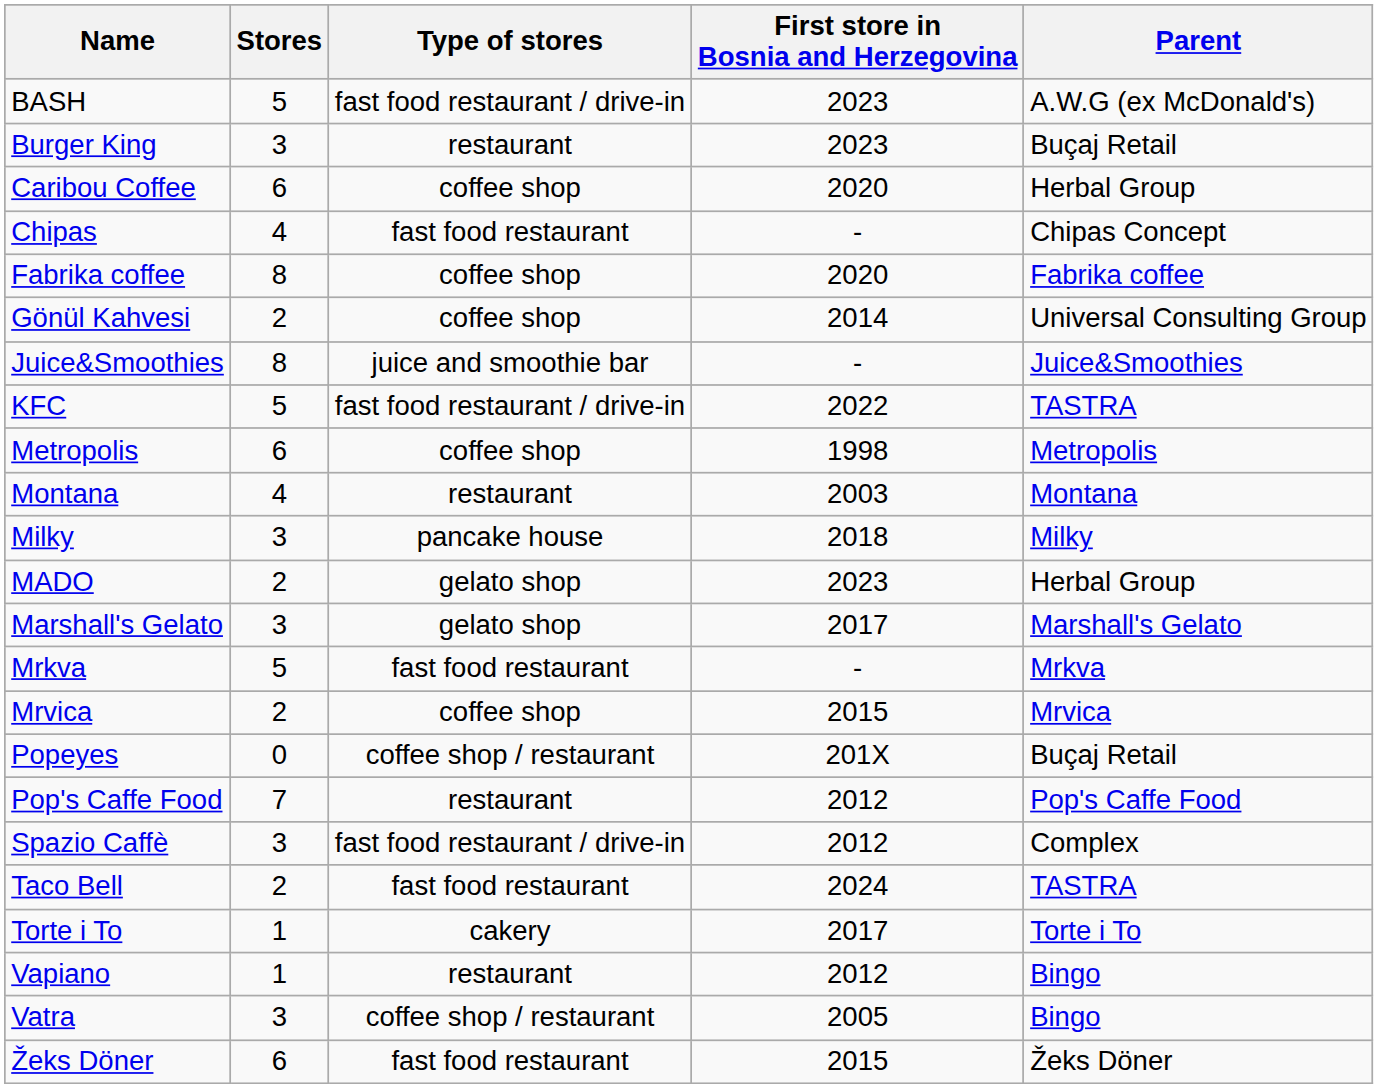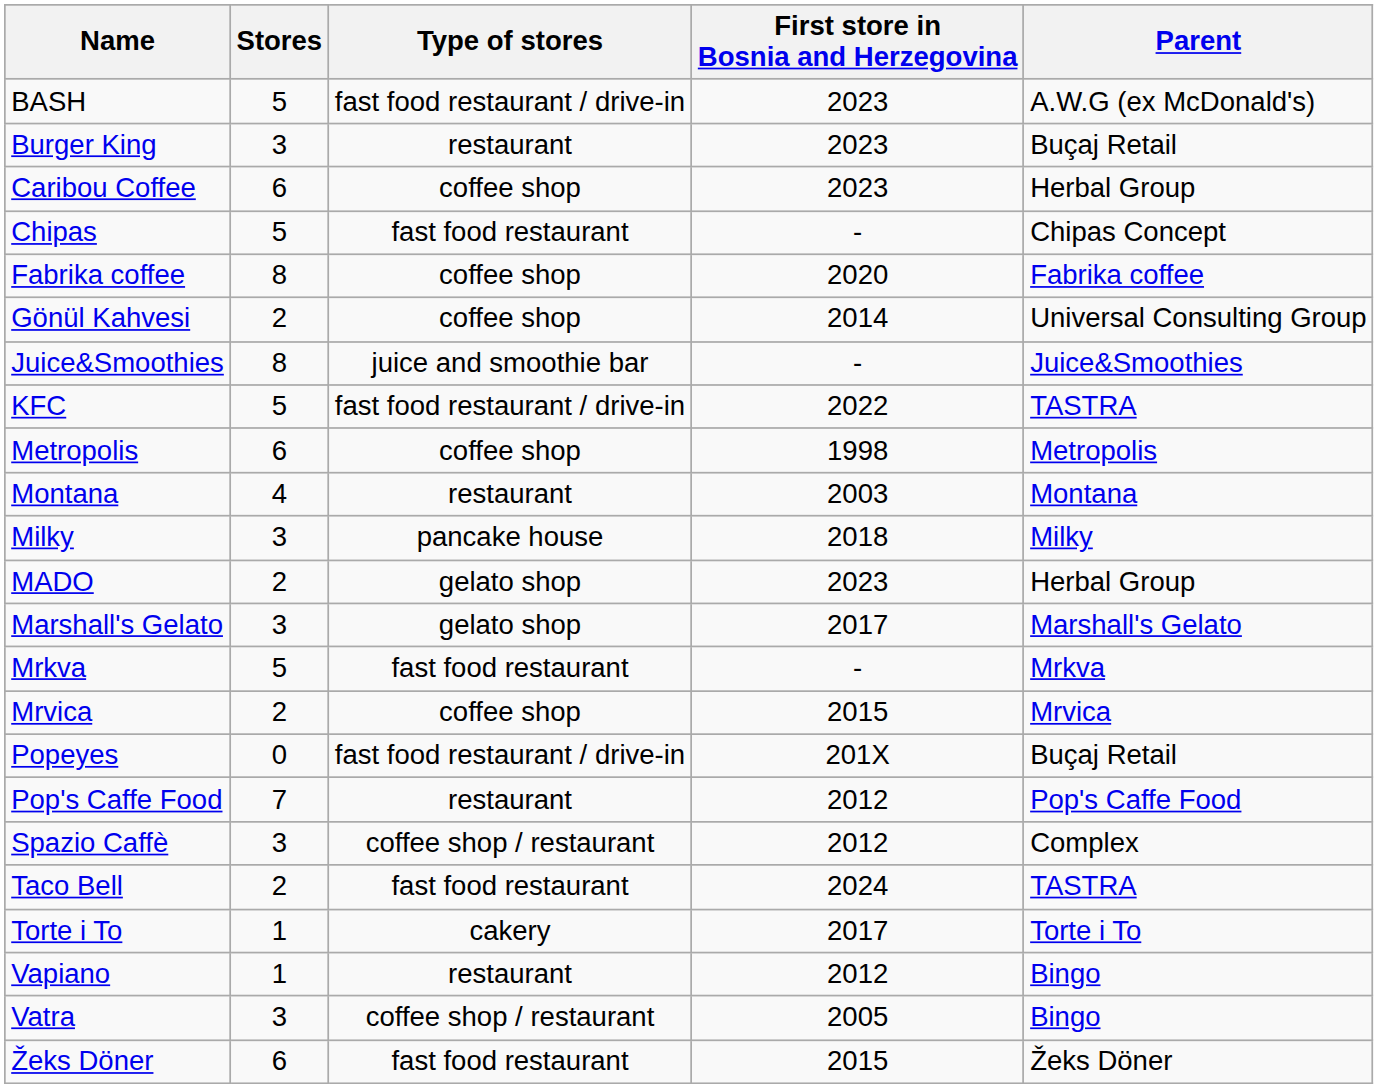 <table class="wikitable sortable">
 <tr>
 <th>Name</th>
 <th>Stores</th>
 <th>Type of stores</th>
 <th>First store in<br><a href='#'>Bosnia and Herzegovina</a></th>
 <th><a href='#'>Parent</a></th>
 </tr>
 <tr>
 <td>BASH</td>
 <td align="center">5</td>
 <td align="center">fast food restaurant / drive-in</td>
 <td align="center">2023</td>
 <td>A.W.G (ex McDonald's)</td>
 </tr>
 <tr>
 <td><a href='#'>Burger King</a></td>
 <td align="center">3</td>
 <td align="center">restaurant</td>
 <td align="center">2023</td>
 <td>Buçaj Retail</td>
 </tr>
 <tr>
 <td><a href='#'>Caribou Coffee</a></td>
 <td align="center">6</td>
 <td align="center">coffee shop</td>
-<td align="center">2020</td>
+<td align="center">2023</td>
 <td>Herbal Group</td>
 </tr>
 <tr>
 <td><a href='#'>Chipas</a></td>
-<td align="center">4</td>
+<td align="center">5</td>
 <td align="center">fast food restaurant</td>
 <td align="center">-</td>
 <td>Chipas Concept</td>
 </tr>
 <tr>
 <td><a href='#'>Fabrika coffee</a></td>
 <td align="center">8</td>
 <td align="center">coffee shop</td>
 <td align="center">2020</td>
 <td><a href='#'>Fabrika coffee</a></td>
 </tr>
 <tr>
 <td><a href='#'>Gönül Kahvesi</a></td>
 <td align="center">2</td>
 <td align="center">coffee shop</td>
 <td align="center">2014</td>
 <td>Universal Consulting Group</td>
 </tr>
 <tr>
 <td><a href='#'>Juice&Smoothies</a></td>
 <td align="center">8</td>
 <td align="center">juice and smoothie bar</td>
 <td align="center">-</td>
 <td><a href='#'>Juice&Smoothies</a></td>
 </tr>
 <tr>
 <td><a href='#'>KFC</a></td>
 <td align="center">5</td>
 <td align="center">fast food restaurant / drive-in</td>
 <td align="center">2022</td>
 <td><a href='#'>TASTRA</a></td>
 </tr>
 <tr>
 <td><a href='#'>Metropolis</a></td>
 <td align="center">6</td>
 <td align="center">coffee shop</td>
 <td align="center">1998</td>
 <td><a href='#'>Metropolis</a></td>
 </tr>
 <tr>
 <td><a href='#'>Montana</a></td>
 <td align="center">4</td>
 <td align="center">restaurant</td>
 <td align="center">2003</td>
 <td><a href='#'>Montana</a></td>
 </tr>
 <tr>
 <td><a href='#'>Milky</a></td>
 <td align="center">3</td>
 <td align="center">pancake house</td>
 <td align="center">2018</td>
 <td><a href='#'>Milky</a></td>
 </tr>
 <tr>
 <td><a href='#'>MADO</a></td>
 <td align="center">2</td>
 <td align="center">gelato shop</td>
 <td align="center">2023</td>
 <td>Herbal Group</td>
 </tr>
 <tr>
 <td><a href='#'>Marshall's Gelato</a></td>
 <td align="center">3</td>
 <td align="center">gelato shop</td>
 <td align="center">2017</td>
 <td><a href='#'>Marshall's Gelato</a></td>
 </tr>
 <tr>
 <td><a href='#'>Mrkva</a></td>
 <td align="center">5</td>
 <td align="center">fast food restaurant</td>
 <td align="center">-</td>
 <td><a href='#'>Mrkva</a></td>
 </tr>
 <tr>
 <td><a href='#'>Mrvica</a></td>
 <td align="center">2</td>
 <td align="center">coffee shop</td>
 <td align="center">2015</td>
 <td><a href='#'>Mrvica</a></td>
 </tr>
 <tr>
 <td><a href='#'>Popeyes</a></td>
 <td align="center">0</td>
-<td align="center">coffee shop / restaurant</td>
+<td align="center">fast food restaurant / drive-in</td>
 <td align="center">201X</td>
 <td>Buçaj Retail</td>
 </tr>
 <tr>
 <td><a href='#'>Pop's Caffe Food</a></td>
 <td align="center">7</td>
 <td align="center">restaurant</td>
 <td align="center">2012</td>
 <td><a href='#'>Pop's Caffe Food</a></td>
 </tr>
 <tr>
 <td><a href='#'>Spazio Caffè</a></td>
 <td align="center">3</td>
-<td align="center">fast food restaurant / drive-in</td>
+<td align="center">coffee shop / restaurant</td>
 <td align="center">2012</td>
 <td>Complex</td>
 </tr>
 <tr>
 <td><a href='#'>Taco Bell</a></td>
 <td align="center">2</td>
 <td align="center">fast food restaurant</td>
 <td align="center">2024</td>
 <td><a href='#'>TASTRA</a></td>
 </tr>
 <tr>
 <td><a href='#'>Torte i To</a></td>
 <td align="center">1</td>
 <td align="center">cakery</td>
 <td align="center">2017</td>
 <td><a href='#'>Torte i To</a></td>
 </tr>
 <tr>
 <td><a href='#'>Vapiano</a></td>
 <td align="center">1</td>
 <td align="center">restaurant</td>
 <td align="center">2012</td>
 <td><a href='#'>Bingo</a></td>
 </tr>
 <tr>
 <td><a href='#'>Vatra</a></td>
 <td align="center">3</td>
 <td align="center">coffee shop / restaurant</td>
 <td align="center">2005</td>
 <td><a href='#'>Bingo</a></td>
 </tr>
 <tr>
 <td><a href='#'>Žeks Döner</a></td>
 <td align="center">6</td>
 <td align="center">fast food restaurant</td>
 <td align="center">2015</td>
 <td>Žeks Döner</td>
 </tr>
 </table>
